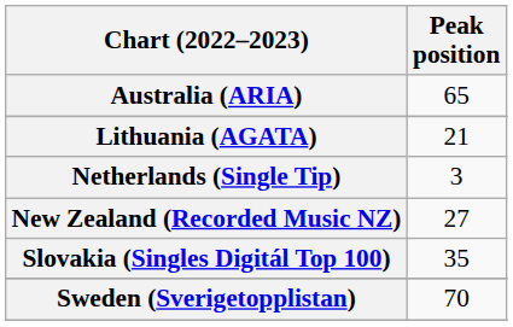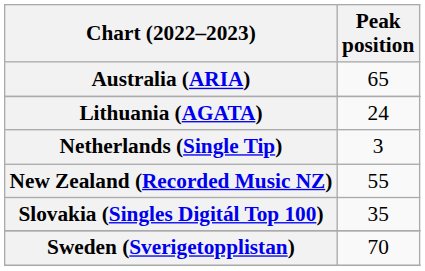 <table class="wikitable sortable plainrowheaders" style="text-align:center">
 <tr>
 <th scope="col">Chart (2022–2023)</th>
 <th scope="col">Peak<br>position</th>
 </tr>
 <tr>
 <th scope="row">Australia (<a href='#'>ARIA</a>)</th>
 <td>65</td>
 </tr>
 <tr>
 </tr>
 <tr>
 </tr>
 <tr>
 </tr>
 <tr>
 </tr>
 <tr>
 </tr>
 <tr>
 </tr>
 <tr>
 <th scope="row">Lithuania (<a href='#'>AGATA</a>)</th>
-<td>21</td>
+<td>24</td>
 </tr>
 <tr>
 <th scope="row">Netherlands (<a href='#'>Single Tip</a>)</th>
 <td>3</td>
 </tr>
 <tr>
 <th scope="row">New Zealand (<a href='#'>Recorded Music NZ</a>)</th>
-<td>27</td>
+<td>55</td>
 </tr>
 <tr>
 <th scope="row">Slovakia (<a href='#'>Singles Digitál Top 100</a>)</th>
 <td>35</td>
 </tr>
 <tr>
 </tr>
 <tr>
 <th scope="row">Sweden (<a href='#'>Sverigetopplistan</a>)</th>
 <td>70</td>
 </tr>
 <tr>
 </tr>
 <tr>
 </tr>
 <tr>
 </tr>
 <tr>
 </tr>
 <tr>
 </tr>
 </table>
